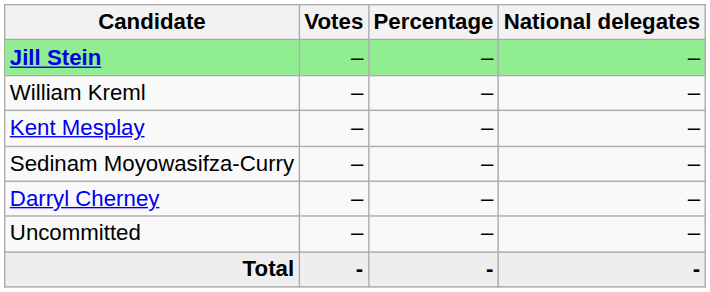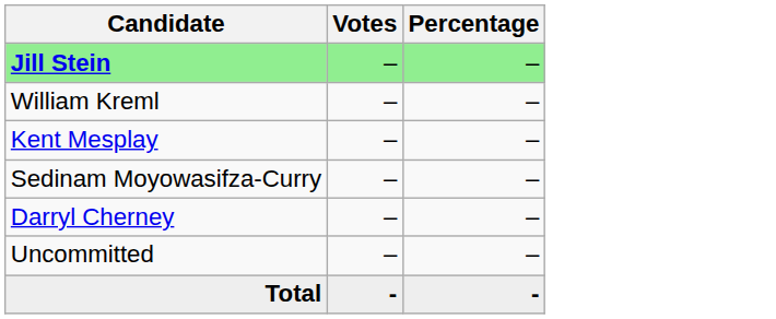 <table class="wikitable" style="text-align:right;">
 <tr>
 <th>Candidate</th>
 <th>Votes</th>
 <th>Percentage</th>
-<th>National delegates</th>
 </tr>
 <tr style="background:lightgreen;">
 <td style="text-align:left;"> <strong><a href='#'>Jill Stein</a></strong></td>
-<td>–</td>
 <td>–</td>
 <td>–</td>
 </tr>
 <tr>
 <td style="text-align:left;">William Kreml</td>
 <td>–</td>
 <td>–</td>
-<td>–</td>
 </tr>
 <tr>
 <td style="text-align:left;"><a href='#'>Kent Mesplay</a></td>
-<td>–</td>
 <td>–</td>
 <td>–</td>
 </tr>
 <tr>
 <td style="text-align:left;">Sedinam Moyowasifza-Curry</td>
 <td>–</td>
 <td>–</td>
-<td>–</td>
 </tr>
 <tr>
 <td style="text-align:left;"><a href='#'>Darryl Cherney</a></td>
-<td>–</td>
 <td>–</td>
 <td>–</td>
 </tr>
 <tr>
 <td style="text-align:left;">Uncommitted</td>
 <td>–</td>
 <td>–</td>
-<td>–</td>
 </tr>
 <tr style="background:#eee;">
 <td style="margin-right:0.50px"><strong>Total</strong></td>
 <td style="margin-right:0.50px"><strong>-</strong></td>
 <td style="margin-right:0.50px"><strong>-</strong></td>
-<td style="margin-right:0.50px"><strong>-</strong></td>
 </tr>
 </table>
